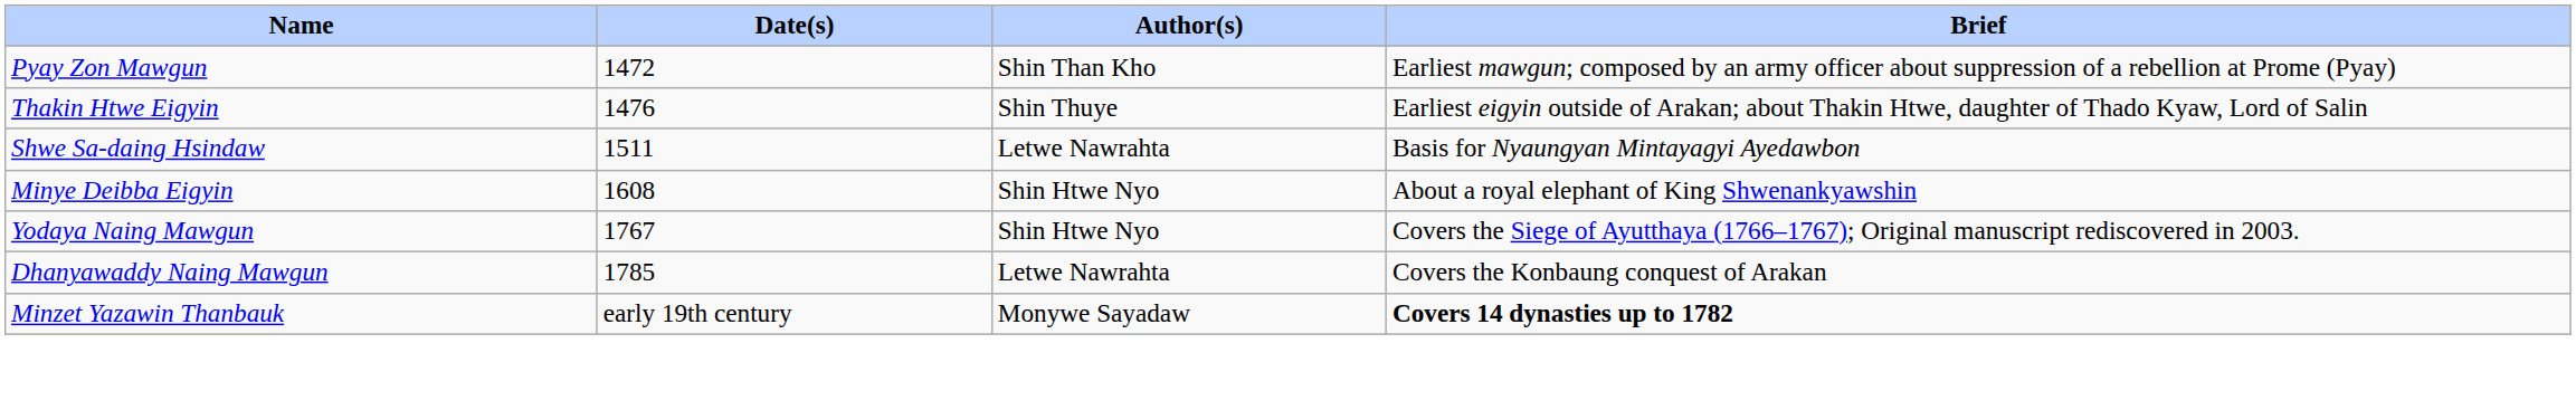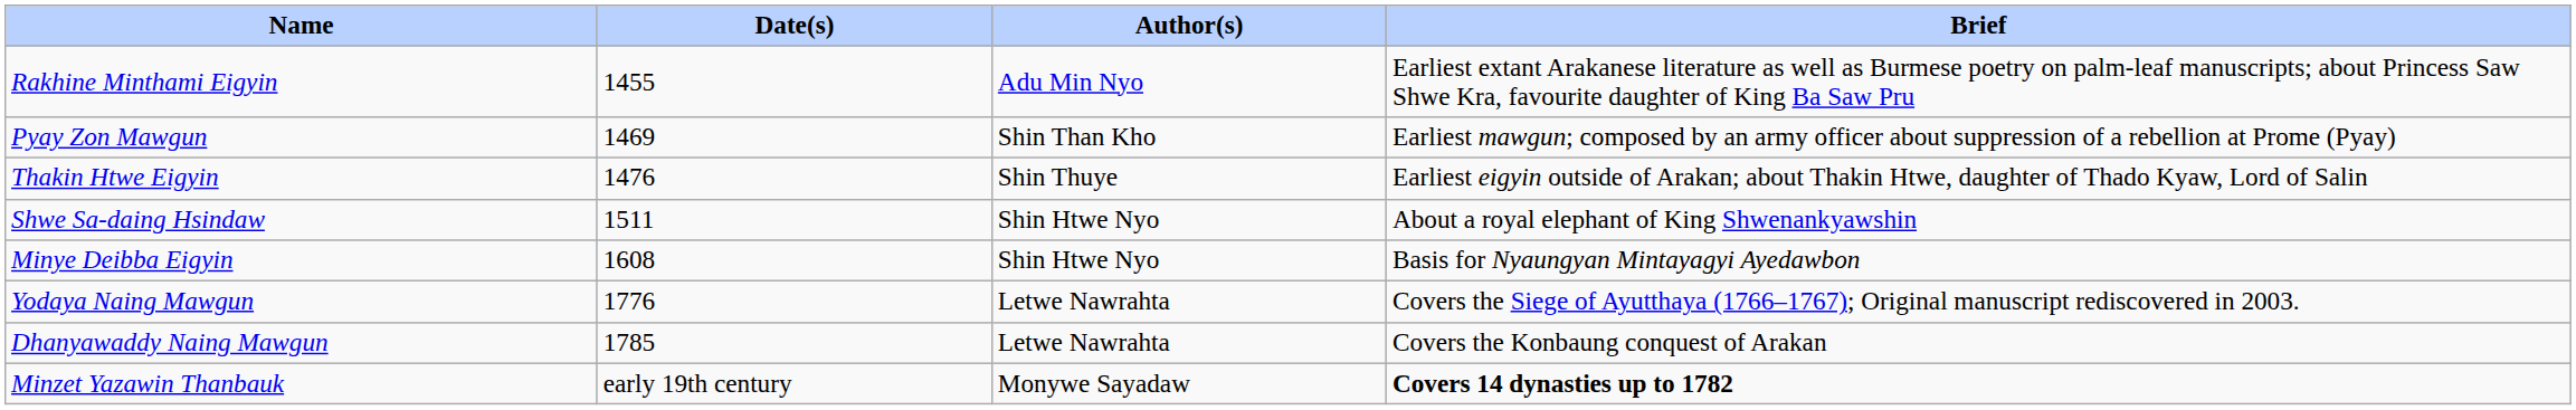 <table width=100% class="wikitable sortable" border="1">
 <tr>
 <th style="background-color:#B9D1FF" width=15%>Name</th>
 <th style="background-color:#B9D1FF" width=10%>Date(s)</th>
 <th style="background-color:#B9D1FF" width=10%>Author(s)</th>
 <th style="background-color:#B9D1FF" width=30%>Brief</th>
 </tr>
 <tr>
+<td><em><a href='#'>Rakhine Minthami Eigyin</a></em></td>
+<td>1455</td>
+<td><a href='#'>Adu Min Nyo</a></td>
+<td>Earliest extant Arakanese literature as well as Burmese poetry on palm-leaf manuscripts; about Princess Saw Shwe Kra, favourite daughter of King <a href='#'>Ba Saw Pru</a></td>
+</tr>
+<tr>
 <td><em><a href='#'>Pyay Zon Mawgun</a></em></td>
-<td>1472</td>
+<td>1469</td>
 <td>Shin Than Kho</td>
 <td>Earliest <em>mawgun</em>; composed by an army officer about suppression of a rebellion at Prome (Pyay)</td>
 </tr>
 <tr>
 <td><em><a href='#'>Thakin Htwe Eigyin</a></em></td>
 <td>1476</td>
 <td>Shin Thuye</td>
 <td>Earliest <em>eigyin</em> outside of Arakan; about Thakin Htwe, daughter of Thado Kyaw, Lord of Salin</td>
 </tr>
 <tr>
 <td><em><a href='#'>Shwe Sa-daing Hsindaw</a></em></td>
 <td>1511</td>
-<td>Letwe Nawrahta</td>
-<td>Basis for <em>Nyaungyan Mintayagyi Ayedawbon</em></td>
+<td>Shin Htwe Nyo</td>
+<td>About a royal elephant of King <a href='#'>Shwenankyawshin</a></td>
 </tr>
 <tr>
 <td><em><a href='#'>Minye Deibba Eigyin</a></em></td>
 <td>1608</td>
 <td>Shin Htwe Nyo</td>
-<td>About a royal elephant of King <a href='#'>Shwenankyawshin</a></td>
+<td>Basis for <em>Nyaungyan Mintayagyi Ayedawbon</em></td>
 </tr>
 <tr>
 <td><em><a href='#'>Yodaya Naing Mawgun</a></em></td>
-<td>1767</td>
-<td>Shin Htwe Nyo</td>
+<td>1776</td>
+<td>Letwe Nawrahta</td>
 <td>Covers the <a href='#'>Siege of Ayutthaya (1766–1767)</a>; Original manuscript rediscovered in 2003.</td>
 </tr>
 <tr>
 <td><em><a href='#'>Dhanyawaddy Naing Mawgun</a></em></td>
 <td>1785</td>
 <td>Letwe Nawrahta</td>
 <td>Covers the Konbaung conquest of Arakan</td>
 </tr>
 <tr>
 <td><em><a href='#'>Minzet Yazawin Thanbauk</a></em></td>
 <td>early 19th century</td>
 <td>Monywe Sayadaw</td>
 <td><strong>Covers 14 dynasties up to 1782</strong></td>
 </tr>
 </table>
